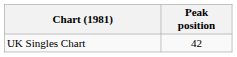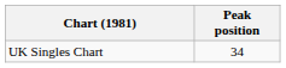 <table class="wikitable sortable">
 <tr>
 <th width=220>Chart (1981)</th>
 <th width=95>Peak<br>position</th>
 </tr>
 <tr>
 <td>UK Singles Chart</td>
-<td style="text-align:center;">42</td>
+<td style="text-align:center;">34</td>
 </tr>
 </table>
